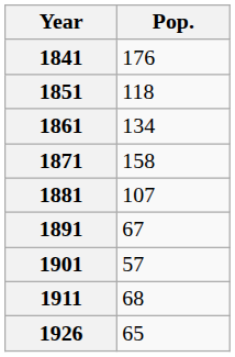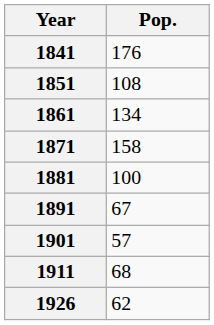 <table class="wikitable" style="margin:0; border:1px solid darkgrey;">
 <tr>
 <th style="width:75px;">Year</th>
 <th style="width:75px;">Pop.</th>
 </tr>
 <tr>
 <th>1841</th>
 <td>176  </td>
 </tr>
 <tr>
 <th>1851</th>
-<td>118  </td>
+<td>108  </td>
 </tr>
 <tr>
 <th>1861</th>
 <td>134 </td>
 </tr>
 <tr>
 <th>1871</th>
 <td>158 </td>
 </tr>
 <tr>
 <th>1881</th>
-<td>107 </td>
+<td>100 </td>
 </tr>
 <tr>
 <th>1891</th>
 <td>67</td>
 </tr>
 <tr>
 <th>1901</th>
 <td>57</td>
 </tr>
 <tr>
 <th>1911</th>
 <td>68 </td>
 </tr>
 <tr>
 <th>1926</th>
-<td>65 </td>
+<td>62 </td>
 </tr>
 </table>
